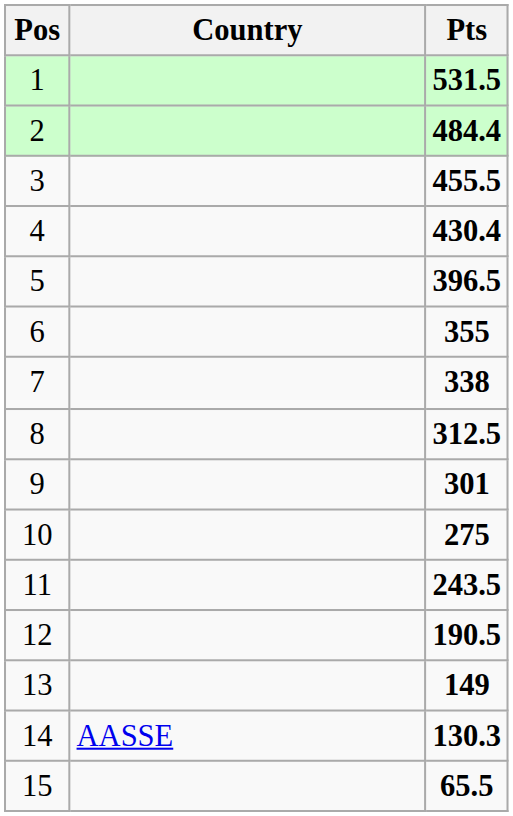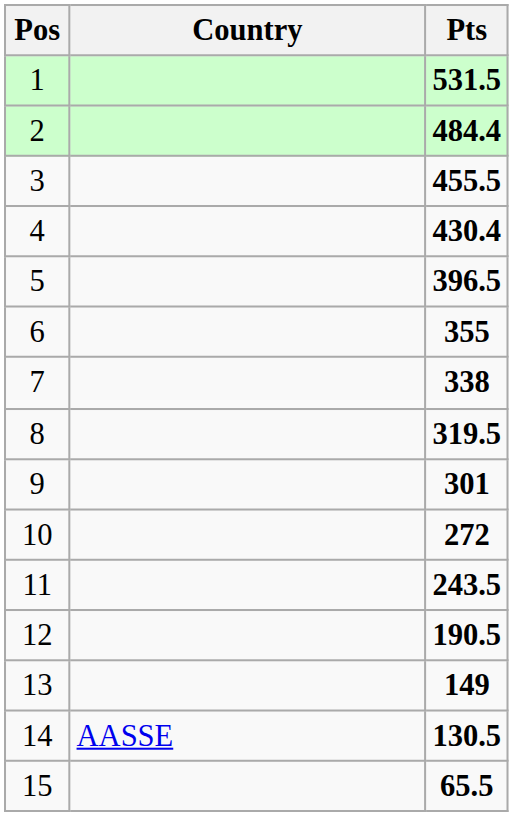 <table class="wikitable" style="text-align: center; font-size:95%">
 <tr>
 <th width="25">Pos</th>
 <th width="170">Country</th>
 <th width="25">Pts</th>
 </tr>
 <tr bgcolor=ccffcc>
 <td>1</td>
 <td align="left"></td>
 <td><strong>531.5</strong></td>
 </tr>
 <tr bgcolor=ccffcc>
 <td>2</td>
 <td align="left"></td>
 <td><strong>484.4</strong></td>
 </tr>
 <tr>
 <td>3</td>
 <td align="left"></td>
 <td><strong>455.5</strong></td>
 </tr>
 <tr>
 <td>4</td>
 <td align="left"></td>
 <td><strong>430.4</strong></td>
 </tr>
 <tr>
 <td>5</td>
 <td align="left"></td>
 <td><strong>396.5</strong></td>
 </tr>
 <tr>
 <td>6</td>
 <td align="left"></td>
 <td><strong>355</strong></td>
 </tr>
 <tr>
 <td>7</td>
 <td align="left"></td>
 <td><strong>338</strong></td>
 </tr>
 <tr>
 <td>8</td>
 <td align="left"></td>
-<td><strong>312.5</strong></td>
+<td><strong>319.5</strong></td>
 </tr>
 <tr>
 <td>9</td>
 <td align="left"></td>
 <td><strong>301</strong></td>
 </tr>
 <tr>
 <td>10</td>
 <td align="left"></td>
-<td><strong>275</strong></td>
+<td><strong>272</strong></td>
 </tr>
 <tr>
 <td>11</td>
 <td align="left"></td>
 <td><strong>243.5</strong></td>
 </tr>
 <tr>
 <td>12</td>
 <td align="left"></td>
 <td><strong>190.5</strong></td>
 </tr>
 <tr>
 <td>13</td>
 <td align="left"></td>
 <td><strong>149</strong></td>
 </tr>
 <tr>
 <td>14</td>
 <td align="left"> <a href='#'>AASSE</a></td>
-<td><strong>130.3</strong></td>
+<td><strong>130.5</strong></td>
 </tr>
 <tr>
 <td>15</td>
 <td align="left"></td>
 <td><strong>65.5</strong></td>
 </tr>
 </table>
